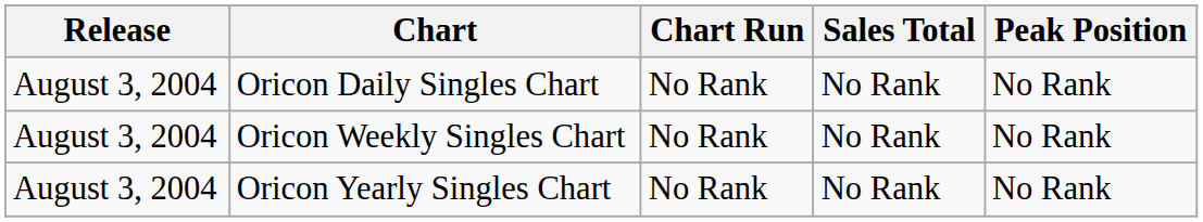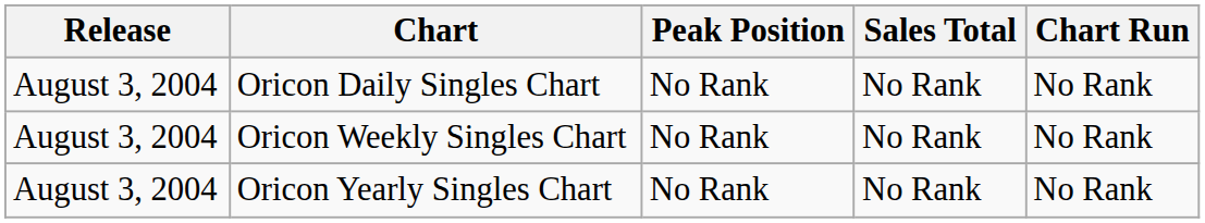 <table class="wikitable" style="width:575px;">
 <tr>
 <th align="left">Release</th>
 <th align="left">Chart</th>
+<th align="left">Peak Position</th>
+<th align="left">Sales Total</th>
 <th align="left">Chart Run</th>
-<th align="left">Sales Total</th>
-<th align="left">Peak Position</th>
 </tr>
 <tr>
 <td align="left">August 3, 2004</td>
 <td align="left">Oricon Daily Singles Chart</td>
 <td align="left">No Rank</td>
 <td align="left">No Rank</td>
 <td align="left">No Rank</td>
 </tr>
 <tr>
 <td align="left">August 3, 2004</td>
 <td align="left">Oricon Weekly Singles Chart</td>
 <td align="left">No Rank</td>
 <td align="left">No Rank</td>
 <td align="left">No Rank</td>
 </tr>
 <tr>
 <td align="left">August 3, 2004</td>
 <td align="left">Oricon Yearly Singles Chart</td>
 <td align="left">No Rank</td>
 <td align="left">No Rank</td>
 <td align="left">No Rank</td>
 </tr>
 </table>
